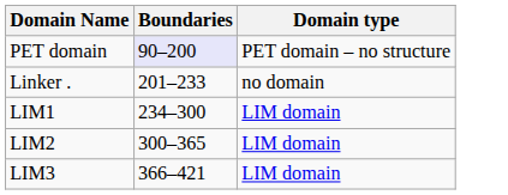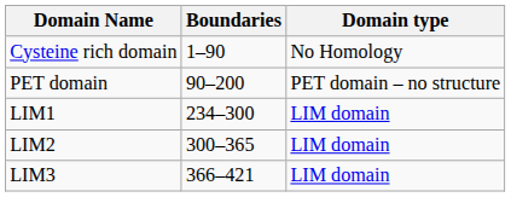 <table class="wikitable">
 <tr>
 <th>Domain Name</th>
 <th>Boundaries</th>
 <th>Domain type</th>
 </tr>
 <tr>
-<td>PET domain</td>
-<td style="background: lavender;">90–200</td>
-<td>PET domain – no structure</td>
+<td><a href='#'>Cysteine</a> rich domain</td>
+<td>1–90</td>
+<td>No Homology</td>
 </tr>
 <tr>
-<td>Linker .</td>
-<td>201–233</td>
-<td>no domain</td>
+<td>PET domain</td>
+<td>90–200</td>
+<td>PET domain – no structure</td>
 </tr>
 <tr>
 <td>LIM1</td>
 <td>234–300</td>
 <td><a href='#'>LIM domain</a></td>
 </tr>
 <tr>
 <td>LIM2</td>
 <td>300–365</td>
 <td><a href='#'>LIM domain</a></td>
 </tr>
 <tr>
 <td>LIM3</td>
 <td>366–421</td>
 <td><a href='#'>LIM domain</a></td>
 </tr>
 </table>
